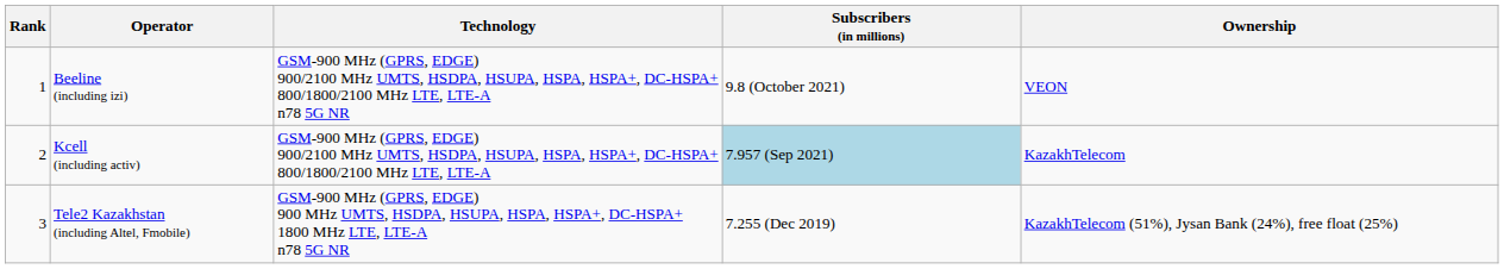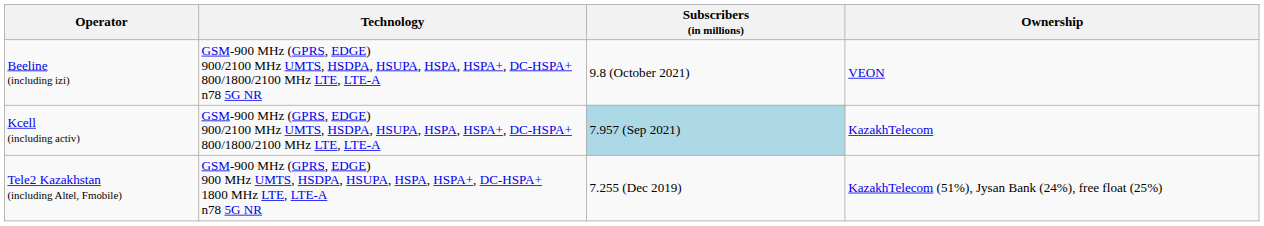 <table class="wikitable">
 <tr>
-<th style="width:3%;">Rank</th>
 <th style="width:15%;">Operator</th>
 <th style="width:30%;">Technology</th>
 <th style="width:20%;">Subscribers<br><small>(in millions)</small></th>
 <th style="width:32%;">Ownership</th>
 </tr>
 <tr>
-<td align=right>1</td>
 <td><a href='#'>Beeline</a> <br><small>(including izi)</small></td>
 <td><a href='#'>GSM</a>-900 MHz (<a href='#'>GPRS</a>, <a href='#'>EDGE</a>) <br>900/2100 MHz <a href='#'>UMTS</a>, <a href='#'>HSDPA</a>, <a href='#'>HSUPA</a>, <a href='#'>HSPA</a>, <a href='#'>HSPA+</a>, <a href='#'>DC-HSPA+</a><br>800/1800/2100 MHz <a href='#'>LTE</a>, <a href='#'>LTE-A</a> <br>n78 <a href='#'>5G NR</a></td>
 <td>9.8 (October 2021)</td>
 <td><a href='#'>VEON</a></td>
 </tr>
 <tr>
-<td align=right>2</td>
 <td><a href='#'>Kcell</a> <br><small>(including activ)</small></td>
 <td><a href='#'>GSM</a>-900 MHz (<a href='#'>GPRS</a>, <a href='#'>EDGE</a>) <br>900/2100 MHz <a href='#'>UMTS</a>, <a href='#'>HSDPA</a>, <a href='#'>HSUPA</a>, <a href='#'>HSPA</a>, <a href='#'>HSPA+</a>, <a href='#'>DC-HSPA+</a><br>800/1800/2100 MHz <a href='#'>LTE</a>, <a href='#'>LTE-A</a></td>
 <td style="background: lightblue;">7.957 (Sep 2021)</td>
 <td><a href='#'>KazakhTelecom</a></td>
 </tr>
 <tr>
-<td align=right>3</td>
 <td><a href='#'>Tele2 Kazakhstan</a> <br><small>(including Altel, Fmobile)</small></td>
 <td><a href='#'>GSM</a>-900 MHz (<a href='#'>GPRS</a>, <a href='#'>EDGE</a>) <br> 900 MHz <a href='#'>UMTS</a>, <a href='#'>HSDPA</a>, <a href='#'>HSUPA</a>, <a href='#'>HSPA</a>, <a href='#'>HSPA+</a>, <a href='#'>DC-HSPA+</a> <br>1800 MHz <a href='#'>LTE</a>, <a href='#'>LTE-A</a><br>n78 <a href='#'>5G NR</a></td>
 <td>7.255 (Dec 2019)</td>
 <td><a href='#'>KazakhTelecom</a> (51%), Jysan Bank (24%), free float (25%)</td>
 </tr>
 </table>
